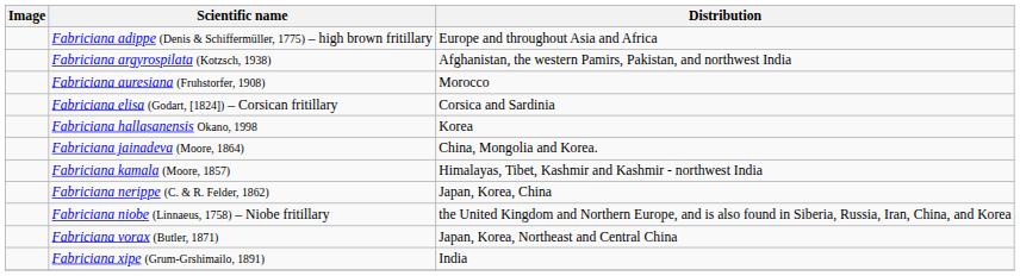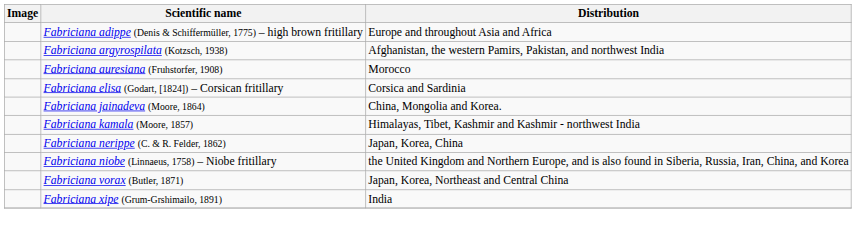 <table class="wikitable ">
 <tr>
 <th>Image</th>
 <th>Scientific name</th>
 <th>Distribution</th>
 </tr>
 <tr>
 <td></td>
 <td><em><a href='#'>Fabriciana adippe</a></em> <small>(Denis & Schiffermüller, 1775)</small> – high brown fritillary</td>
 <td>Europe and throughout Asia and Africa</td>
 </tr>
 <tr>
 <td></td>
 <td><em><a href='#'>Fabriciana argyrospilata</a></em> <small>(Kotzsch, 1938)</small></td>
 <td>Afghanistan, the western Pamirs, Pakistan, and northwest India</td>
 </tr>
 <tr>
 <td></td>
 <td><em><a href='#'>Fabriciana auresiana</a></em> <small>(Fruhstorfer, 1908)</small></td>
 <td>Morocco</td>
 </tr>
 <tr>
 <td></td>
 <td><em><a href='#'>Fabriciana elisa</a></em> <small>(Godart, [1824])</small> – Corsican fritillary</td>
 <td>Corsica and Sardinia</td>
-</tr>
-<tr>
-<td></td>
-<td><em><a href='#'>Fabriciana hallasanensis</a></em> <small>Okano, 1998</small></td>
-<td>Korea</td>
 </tr>
 <tr>
 <td></td>
 <td><em><a href='#'>Fabriciana jainadeva</a></em> <small>(Moore, 1864)</small></td>
 <td>China, Mongolia and Korea.</td>
 </tr>
 <tr>
 <td></td>
 <td><em><a href='#'>Fabriciana kamala</a></em> <small>(Moore, 1857)</small></td>
 <td>Himalayas, Tibet, Kashmir and Kashmir - northwest India</td>
 </tr>
 <tr>
 <td></td>
 <td><em><a href='#'>Fabriciana nerippe</a></em> <small>(C. & R. Felder, 1862)</small></td>
 <td>Japan, Korea, China</td>
 </tr>
 <tr>
 <td></td>
 <td><em><a href='#'>Fabriciana niobe</a></em> <small>(Linnaeus, 1758)</small> – Niobe fritillary</td>
 <td>the United Kingdom and Northern Europe, and is also found in Siberia, Russia, Iran, China, and Korea</td>
 </tr>
 <tr>
 <td></td>
 <td><em><a href='#'>Fabriciana vorax</a></em> <small>(Butler, 1871)</small></td>
 <td>Japan, Korea, Northeast and Central China</td>
 </tr>
 <tr>
 <td></td>
 <td><em><a href='#'>Fabriciana xipe</a></em> <small>(Grum-Grshimailo, 1891)</small></td>
 <td>India</td>
 </tr>
 <tr>
 </tr>
 </table>
